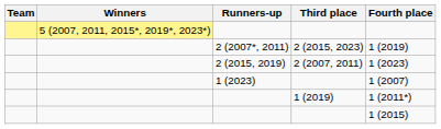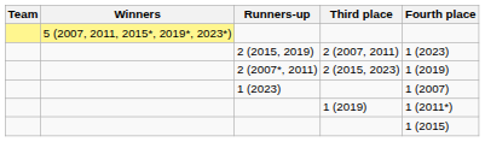 <table class="wikitable sortable">
 <tr>
 <th>Team</th>
 <th>Winners</th>
 <th>Runners-up</th>
 <th>Third place</th>
 <th>Fourth place</th>
 </tr>
 <tr>
 <td style=background:#FFF68F></td>
 <td style=background:#FFF68F>5 (2007, 2011, 2015*, 2019*, 2023*)</td>
 <td></td>
 <td></td>
 <td></td>
 </tr>
 <tr>
 <td></td>
 <td></td>
-<td>2 (2007*, 2011)</td>
-<td>2 (2015, 2023)</td>
-<td>1 (2019)</td>
+<td>2 (2015, 2019)</td>
+<td>2 (2007, 2011)</td>
+<td>1 (2023)</td>
 </tr>
 <tr>
 <td></td>
 <td></td>
-<td>2 (2015, 2019)</td>
-<td>2 (2007, 2011)</td>
-<td>1 (2023)</td>
+<td>2 (2007*, 2011)</td>
+<td>2 (2015, 2023)</td>
+<td>1 (2019)</td>
 </tr>
 <tr>
 <td></td>
 <td></td>
 <td>1 (2023)</td>
 <td></td>
 <td>1 (2007)</td>
 </tr>
 <tr>
 <td></td>
 <td></td>
 <td></td>
 <td>1 (2019)</td>
 <td>1 (2011*)</td>
 </tr>
 <tr>
 <td></td>
 <td></td>
 <td></td>
 <td></td>
 <td>1 (2015)</td>
 </tr>
 </table>
